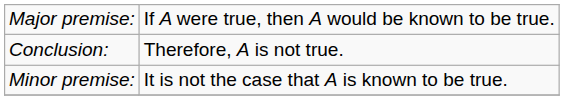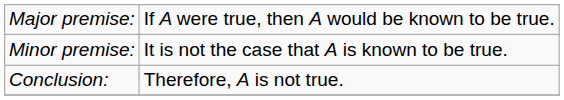 <table class="wikitable">
 <tr>
 <td><em>Major premise:</em></td>
 <td>If <em>A </em>were true, then <em>A</em> would be known to be true.</td>
 </tr>
 <tr>
+<td><em>Minor premise:</em></td>
+<td>It is not the case that <em>A</em> is known to be true.</td>
+</tr>
+<tr>
 <td><em>Conclusion:</em></td>
 <td>Therefore, <em>A</em> is not true.</td>
 </tr>
 <tr>
-<td><em>Minor premise:</em></td>
-<td>It is not the case that <em>A</em> is known to be true.</td>
-</tr>
-<tr>
 </tr>
 </table>
